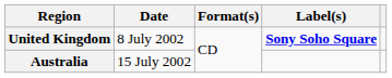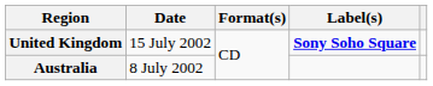 <table class="wikitable plainrowheaders">
 <tr>
 <th scope="col">Region</th>
 <th scope="col">Date</th>
 <th scope="col">Format(s)</th>
 <th scope="col">Label(s)</th>
 <th scope="col"></th>
 </tr>
 <tr>
 <th scope="row">United Kingdom</th>
-<td>8 July 2002</td>
+<td>15 July 2002</td>
 <td rowspan="2">CD</td>
 <td><strong><a href='#'>Sony Soho Square</a></strong></td>
 <td></td>
 </tr>
 <tr>
 <th scope="row">Australia</th>
-<td>15 July 2002</td>
+<td>8 July 2002</td>
 <td></td>
 <td></td>
 </tr>
 </table>
